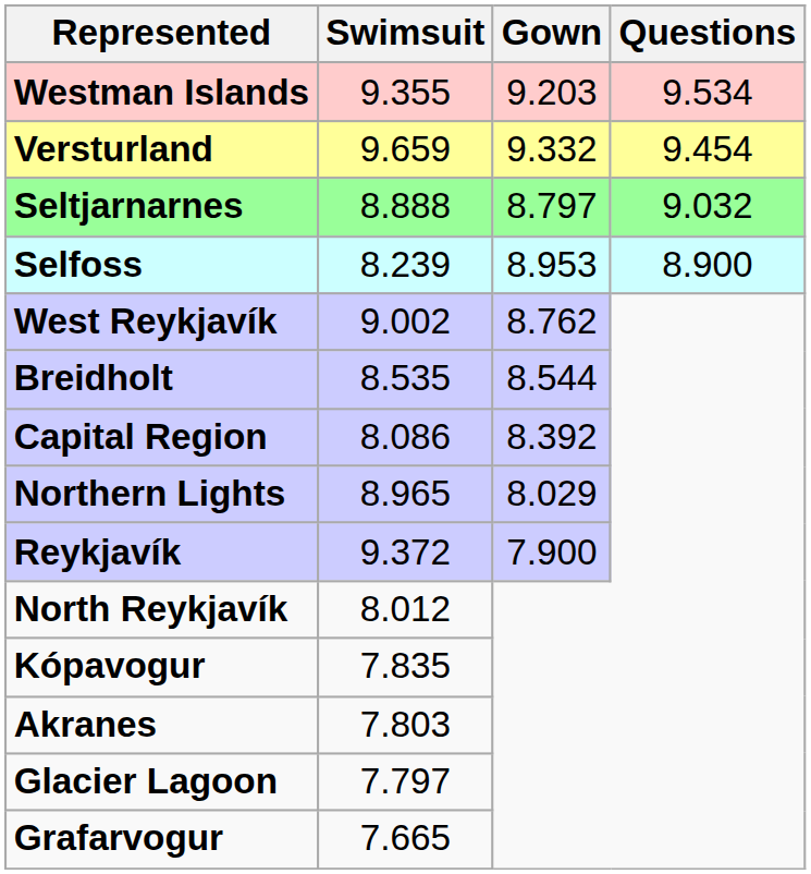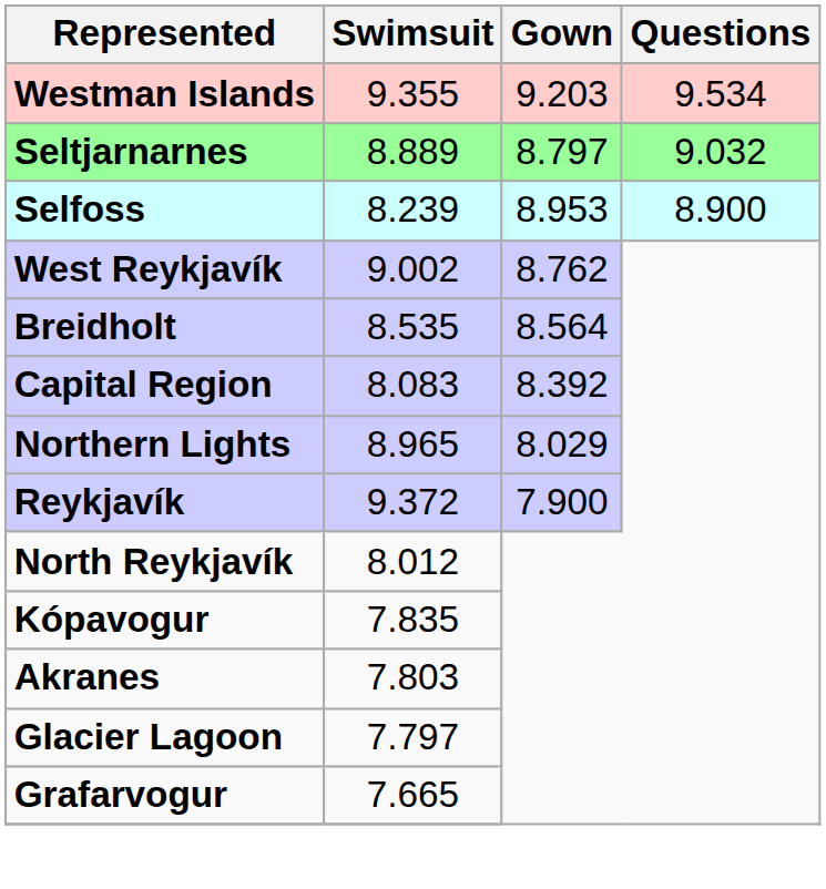 <table class="wikitable sortable collapsible">
 <tr>
 <th>Represented</th>
 <th>Swimsuit</th>
 <th>Gown</th>
 <th>Questions</th>
 </tr>
 <tr>
 <td style="background-color:#FFCCCC;"><strong>Westman Islands</strong></td>
 <td style="background-color:#FFCCCC; text-align:center;">9.355</td>
 <td style="background-color:#FFCCCC; text-align:center;">9.203</td>
 <td style="background-color:#FFCCCC; text-align:center;">9.534</td>
 </tr>
 <tr>
-<td style="background-color:#FFFF99;"><strong>Versturland</strong></td>
-<td style="background-color:#FFFF99; text-align:center;">9.659</td>
-<td style="background-color:#FFFF99; text-align:center;">9.332</td>
-<td style="background-color:#FFFF99; text-align:center;">9.454</td>
-</tr>
-<tr>
 <td style="background-color:#99FF99;"><strong>Seltjarnarnes</strong></td>
-<td style="background-color:#99FF99; text-align:center;">8.888</td>
+<td style="background-color:#99FF99; text-align:center;">8.889</td>
 <td style="background-color:#99FF99; text-align:center;">8.797</td>
 <td style="background-color:#99FF99; text-align:center;">9.032</td>
 </tr>
 <tr>
 <td style="background-color:#CCFFFF;"><strong>Selfoss</strong></td>
 <td style="background-color:#CCFFFF; text-align:center;">8.239</td>
 <td style="background-color:#CCFFFF; text-align:center;">8.953</td>
 <td style="background-color:#CCFFFF; text-align:center;">8.900</td>
 </tr>
 <tr>
 <td style="background-color: #CCCCFF;"><strong>West Reykjavík</strong></td>
 <td style="background-color: #CCCCFF; text-align:center;">9.002</td>
 <td style="background-color: #CCCCFF; text-align:center;">8.762</td>
 </tr>
 <tr>
 <td style="background-color: #CCCCFF;"><strong>Breidholt</strong></td>
 <td style="background-color: #CCCCFF; text-align:center;">8.535</td>
-<td style="background-color: #CCCCFF; text-align:center;">8.544</td>
+<td style="background-color: #CCCCFF; text-align:center;">8.564</td>
 </tr>
 <tr>
 <td style="background-color: #CCCCFF;"><strong>Capital Region</strong></td>
-<td style="background-color: #CCCCFF; text-align:center;">8.086</td>
+<td style="background-color: #CCCCFF; text-align:center;">8.083</td>
 <td style="background-color: #CCCCFF; text-align:center;">8.392</td>
 </tr>
 <tr>
 <td style="background-color: #CCCCFF;"><strong>Northern Lights</strong></td>
 <td style="background-color: #CCCCFF; text-align:center;">8.965</td>
 <td style="background-color: #CCCCFF; text-align:center;">8.029</td>
 </tr>
 <tr>
 <td style="background-color: #CCCCFF;"><strong>Reykjavík</strong></td>
 <td style="background-color: #CCCCFF; text-align:center;">9.372</td>
 <td style="background-color: #CCCCFF; text-align:center;">7.900</td>
 </tr>
 <tr>
 <td><strong> North Reykjavík </strong></td>
 <td style="text-align:center;">8.012</td>
 </tr>
 <tr>
 <td><strong> Kópavogur</strong></td>
 <td style="text-align:center;">7.835</td>
 </tr>
 <tr>
 <td><strong> Akranes </strong></td>
 <td style="text-align:center;">7.803</td>
 </tr>
 <tr>
 <td><strong> Glacier Lagoon </strong></td>
 <td style="text-align:center;">7.797</td>
 </tr>
 <tr>
 <td><strong> Grafarvogur </strong></td>
 <td style="text-align:center;">7.665</td>
 </tr>
 <tr>
 </tr>
 </table>
